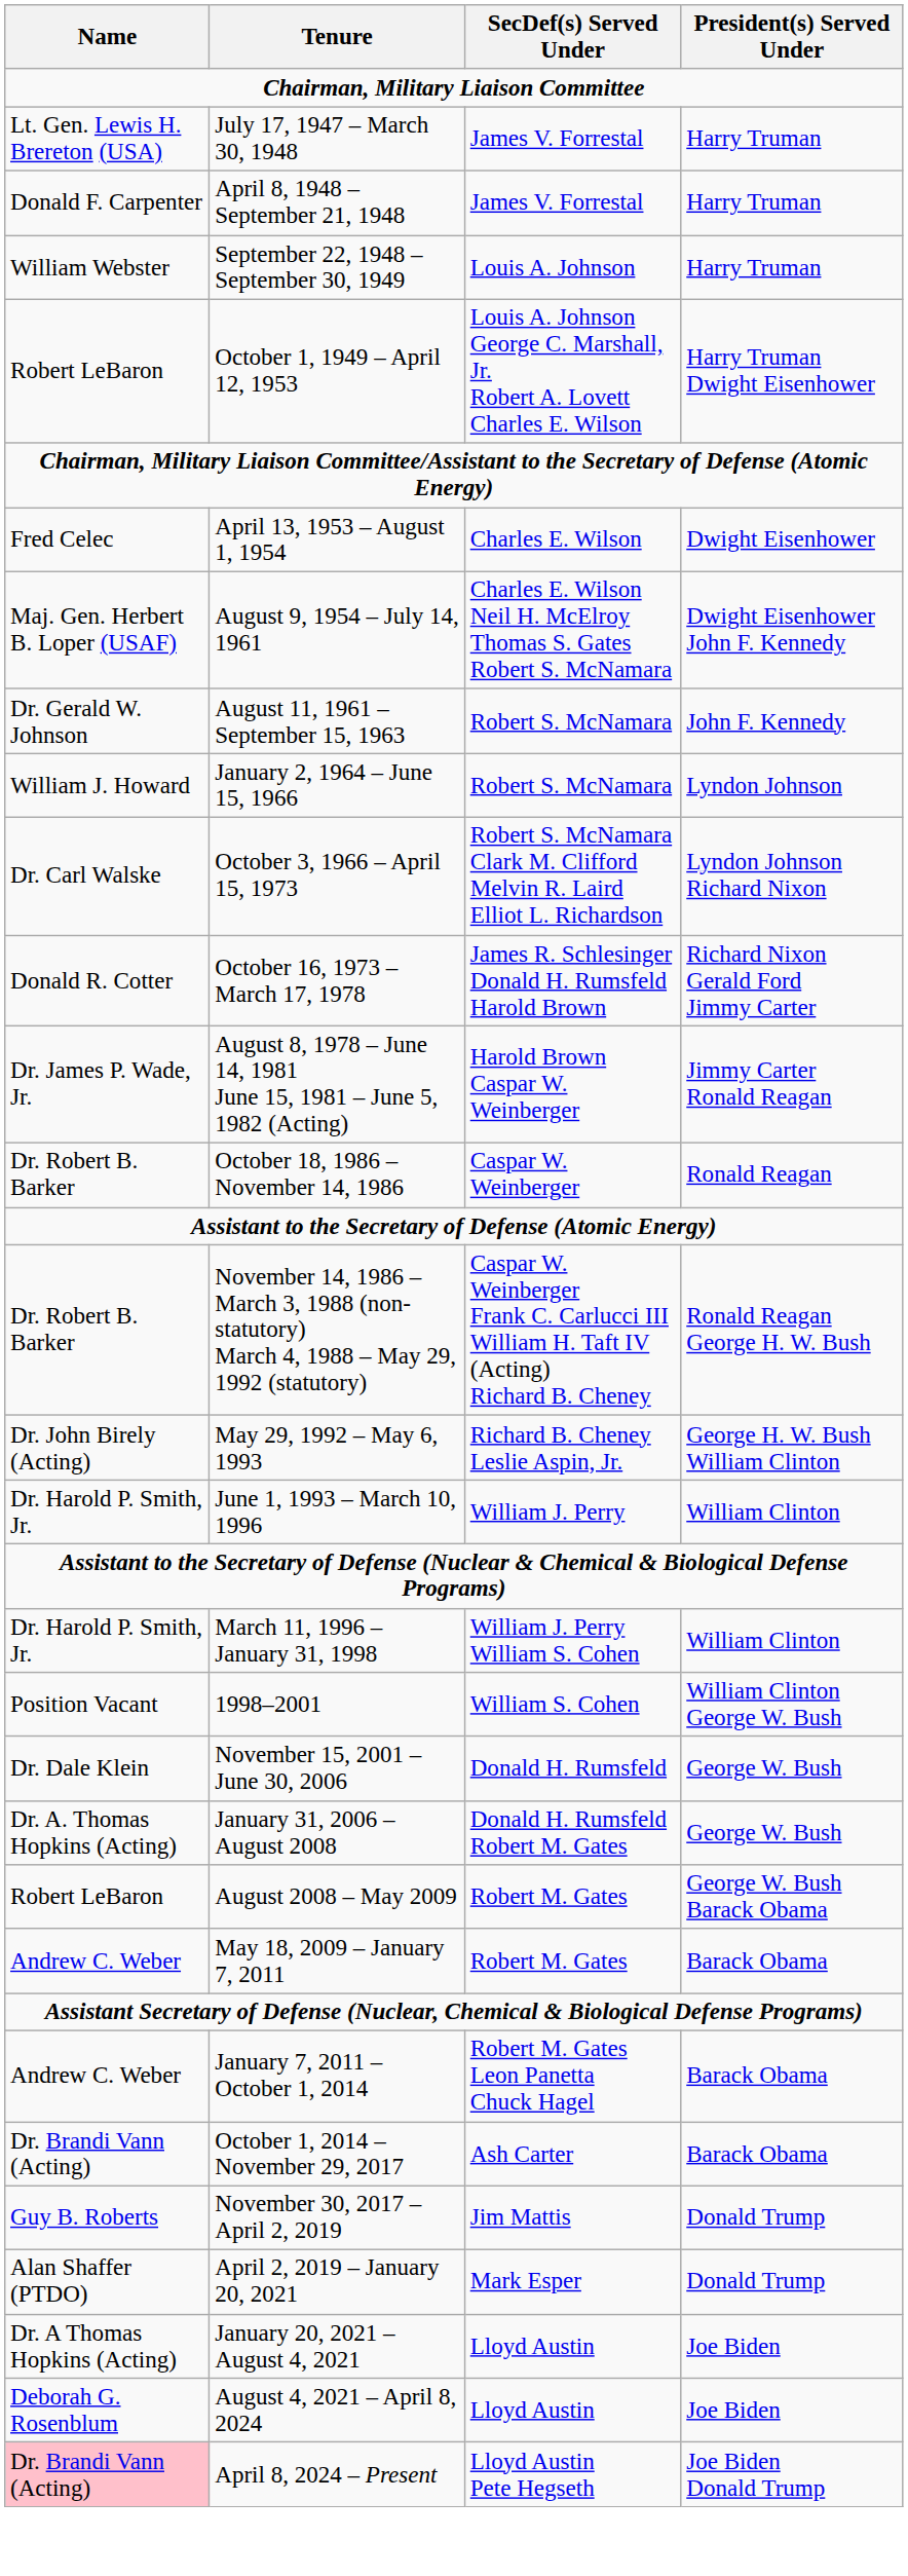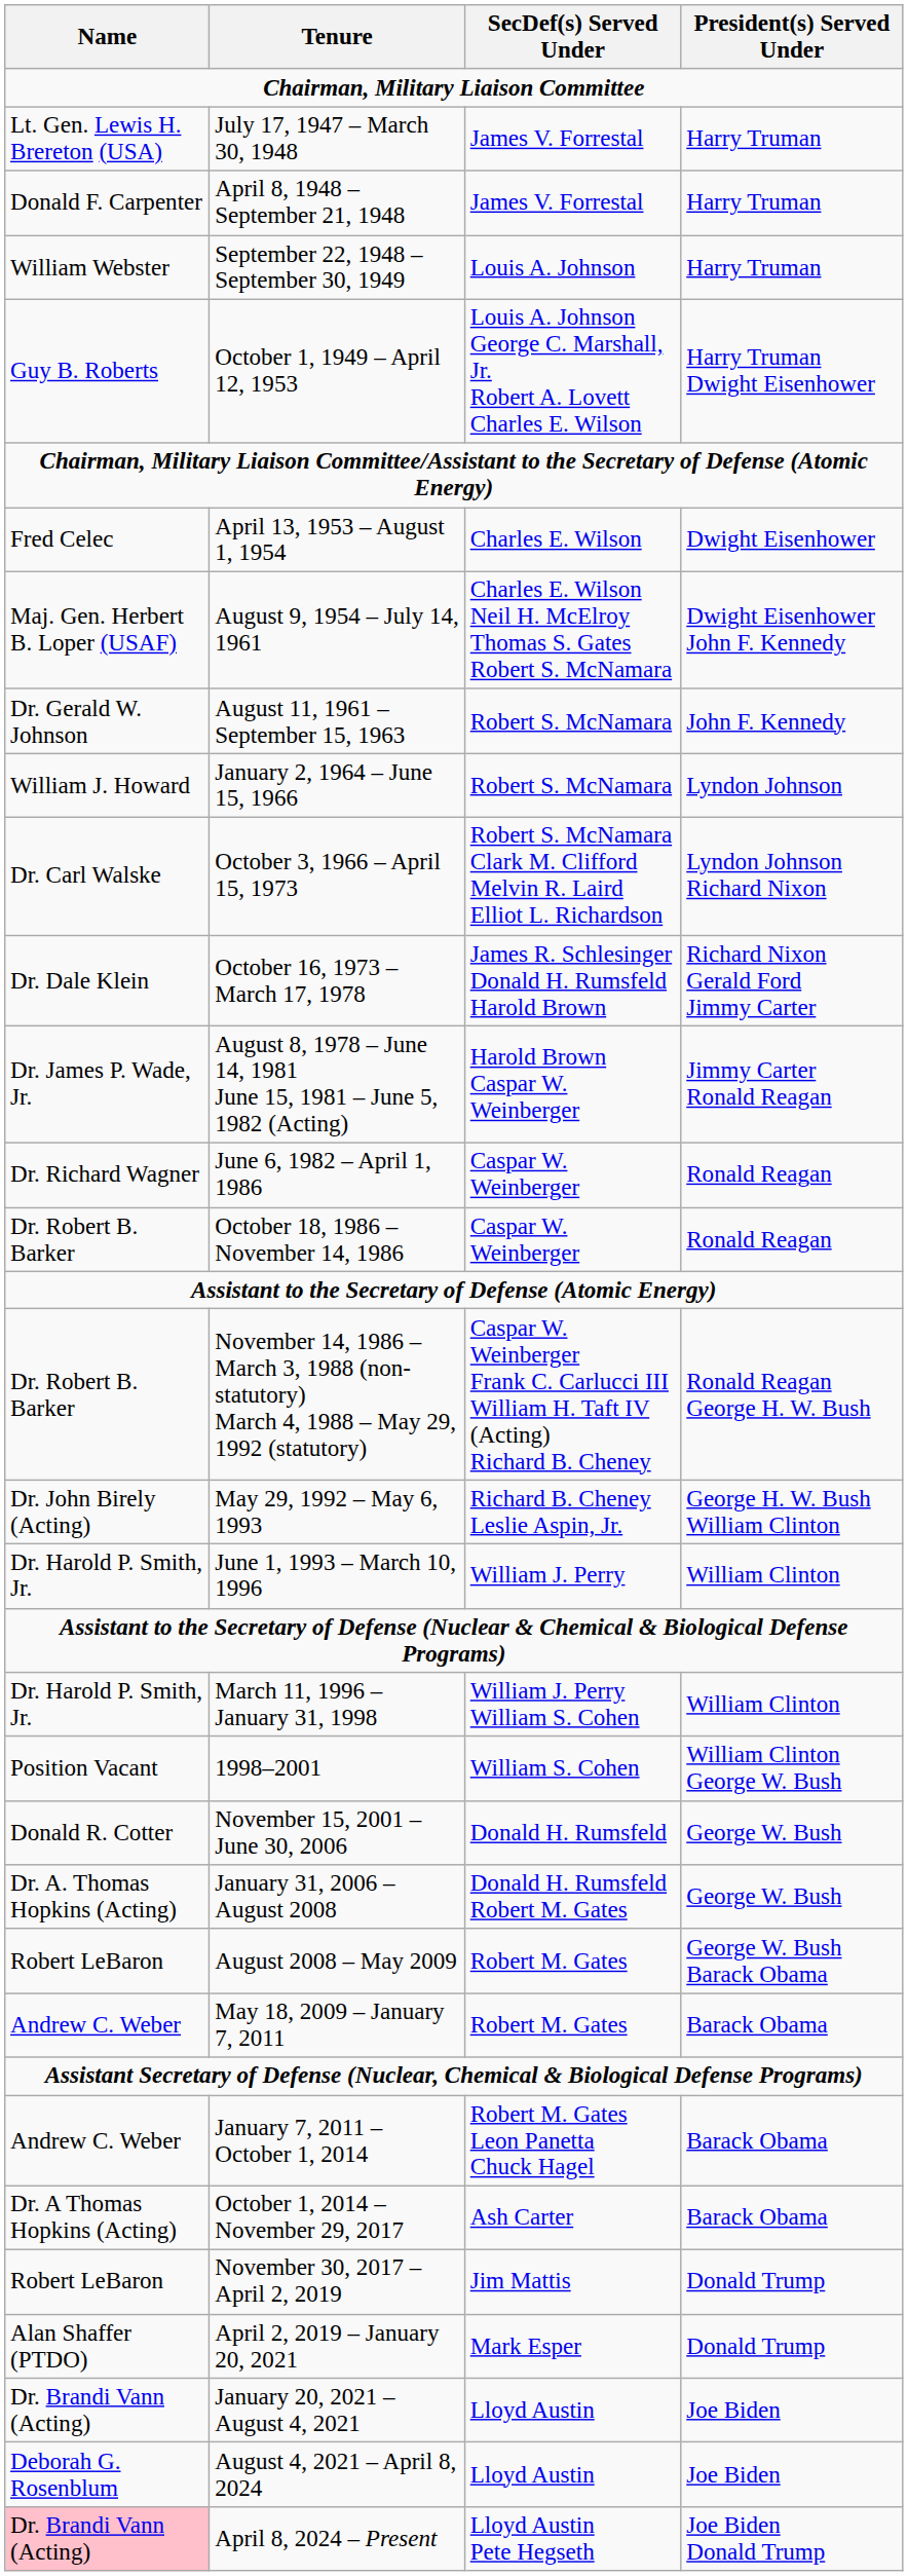 <table class="wikitable">
 <tr>
 <th scope="col" width="200">Name</th>
 <th scope="col" width="280">Tenure</th>
 <th scope="col" width="215">SecDef(s) Served Under</th>
 <th scope="col" width="215">President(s) Served Under</th>
 </tr>
 <tr>
 <td colspan="4" align="center"><strong><em>Chairman, Military Liaison Committee</em></strong></td>
 </tr>
 <tr>
 <td>Lt. Gen. <a href='#'>Lewis H. Brereton</a> <a href='#'>(USA)</a></td>
 <td>July 17, 1947 – March 30, 1948</td>
 <td><a href='#'>James V. Forrestal</a></td>
 <td><a href='#'>Harry Truman</a></td>
 </tr>
 <tr>
 <td>Donald F. Carpenter</td>
 <td>April 8, 1948 – September 21, 1948</td>
 <td><a href='#'>James V. Forrestal</a></td>
 <td><a href='#'>Harry Truman</a></td>
 </tr>
 <tr>
 <td>William Webster</td>
 <td>September 22, 1948 – September 30, 1949</td>
 <td><a href='#'>Louis A. Johnson</a></td>
 <td><a href='#'>Harry Truman</a></td>
 </tr>
 <tr>
-<td>Robert LeBaron</td>
+<td><a href='#'>Guy B. Roberts</a></td>
 <td>October 1, 1949 – April 12, 1953</td>
 <td><a href='#'>Louis A. Johnson</a> <br> <a href='#'>George C. Marshall, Jr.</a> <br> <a href='#'>Robert A. Lovett</a> <br><a href='#'>Charles E. Wilson</a></td>
 <td><a href='#'>Harry Truman</a> <br> <a href='#'>Dwight Eisenhower</a></td>
 </tr>
 <tr>
 <td colspan="4" align="center"><strong><em>Chairman, Military Liaison Committee/Assistant to the Secretary of Defense (Atomic Energy)</em></strong></td>
 </tr>
 <tr>
 <td>Fred Celec</td>
 <td>April 13, 1953 – August 1, 1954</td>
 <td><a href='#'>Charles E. Wilson</a></td>
 <td><a href='#'>Dwight Eisenhower</a></td>
 </tr>
 <tr>
 <td>Maj. Gen. Herbert B. Loper <a href='#'>(USAF)</a></td>
 <td>August 9, 1954 – July 14, 1961</td>
 <td><a href='#'>Charles E. Wilson</a> <br> <a href='#'>Neil H. McElroy</a> <br> <a href='#'>Thomas S. Gates</a>  <br> <a href='#'>Robert S. McNamara</a></td>
 <td><a href='#'>Dwight Eisenhower</a> <br> <a href='#'>John F. Kennedy</a></td>
 </tr>
 <tr>
 <td>Dr. Gerald W. Johnson</td>
 <td>August 11, 1961 – September 15, 1963</td>
 <td><a href='#'>Robert S. McNamara</a></td>
 <td><a href='#'>John F. Kennedy</a></td>
 </tr>
 <tr>
 <td>William J. Howard</td>
 <td>January 2, 1964 – June 15, 1966</td>
 <td><a href='#'>Robert S. McNamara</a></td>
 <td><a href='#'>Lyndon Johnson</a></td>
 </tr>
 <tr>
 <td>Dr. Carl Walske</td>
 <td>October 3, 1966 – April 15, 1973</td>
 <td><a href='#'>Robert S. McNamara</a> <br> <a href='#'>Clark M. Clifford</a> <br> <a href='#'>Melvin R. Laird</a> <br> <a href='#'>Elliot L. Richardson</a></td>
 <td><a href='#'>Lyndon Johnson</a> <br> <a href='#'>Richard Nixon</a></td>
 </tr>
 <tr>
-<td>Donald R. Cotter</td>
+<td>Dr. Dale Klein</td>
 <td>October 16, 1973 – March 17, 1978</td>
 <td><a href='#'>James R. Schlesinger</a> <br> <a href='#'>Donald H. Rumsfeld</a> <br> <a href='#'>Harold Brown</a></td>
 <td><a href='#'>Richard Nixon</a> <br> <a href='#'>Gerald Ford</a> <br> <a href='#'>Jimmy Carter</a></td>
 </tr>
 <tr>
 <td>Dr. James P. Wade, Jr.</td>
 <td>August 8, 1978 – June 14, 1981 <br> June 15, 1981 – June 5, 1982 (Acting)</td>
 <td><a href='#'>Harold Brown</a> <br> <a href='#'>Caspar W. Weinberger</a></td>
 <td><a href='#'>Jimmy Carter</a> <br> <a href='#'>Ronald Reagan</a></td>
+</tr>
+<tr>
+<td>Dr. Richard Wagner</td>
+<td>June 6, 1982 – April 1, 1986</td>
+<td><a href='#'>Caspar W. Weinberger</a></td>
+<td><a href='#'>Ronald Reagan</a></td>
 </tr>
 <tr>
 <td>Dr. Robert B. Barker</td>
 <td>October 18, 1986 – November 14, 1986</td>
 <td><a href='#'>Caspar W. Weinberger</a></td>
 <td><a href='#'>Ronald Reagan</a></td>
 </tr>
 <tr>
 <td colspan="4" align="center"><strong><em>Assistant to the Secretary of Defense (Atomic Energy)</em></strong></td>
 </tr>
 <tr>
 <td>Dr. Robert B. Barker</td>
 <td>November 14, 1986 – March 3, 1988 (non-statutory) <br> March 4, 1988 – May 29, 1992 (statutory)</td>
 <td><a href='#'>Caspar W. Weinberger</a> <br> <a href='#'>Frank C. Carlucci III</a> <br> <a href='#'>William H. Taft IV</a> (Acting) <br> <a href='#'>Richard B. Cheney</a></td>
 <td><a href='#'>Ronald Reagan</a> <br> <a href='#'>George H. W. Bush</a></td>
 </tr>
 <tr>
 <td>Dr. John Birely (Acting)</td>
 <td>May 29, 1992 – May 6, 1993</td>
 <td><a href='#'>Richard B. Cheney</a> <br> <a href='#'>Leslie Aspin, Jr.</a></td>
 <td><a href='#'>George H. W. Bush</a> <br> <a href='#'>William Clinton</a></td>
 </tr>
 <tr>
 <td>Dr. Harold P. Smith, Jr.</td>
 <td>June 1, 1993 – March 10, 1996</td>
 <td><a href='#'>William J. Perry</a></td>
 <td><a href='#'>William Clinton</a></td>
 </tr>
 <tr>
 <td colspan="4" align="center"><strong><em>Assistant to the Secretary of Defense (Nuclear & Chemical & Biological Defense Programs)</em></strong></td>
 </tr>
 <tr>
 <td>Dr. Harold P. Smith, Jr.</td>
 <td>March 11, 1996 – January 31, 1998</td>
 <td><a href='#'>William J. Perry</a> <br> <a href='#'>William S. Cohen</a></td>
 <td><a href='#'>William Clinton</a></td>
 </tr>
 <tr>
 <td>Position Vacant</td>
 <td>1998–2001</td>
 <td><a href='#'>William S. Cohen</a></td>
 <td><a href='#'>William Clinton</a> <br> <a href='#'>George W. Bush</a></td>
 </tr>
 <tr>
-<td>Dr. Dale Klein</td>
+<td>Donald R. Cotter</td>
 <td>November 15, 2001 – June 30, 2006</td>
 <td><a href='#'>Donald H. Rumsfeld</a></td>
 <td><a href='#'>George W. Bush</a></td>
 </tr>
 <tr>
 <td>Dr. A. Thomas Hopkins (Acting)</td>
 <td>January 31, 2006 – August 2008</td>
 <td><a href='#'>Donald H. Rumsfeld</a><br> <a href='#'>Robert M. Gates</a></td>
 <td><a href='#'>George W. Bush</a></td>
 </tr>
 <tr>
 <td>Robert LeBaron</td>
 <td>August 2008 – May 2009</td>
 <td><a href='#'>Robert M. Gates</a></td>
 <td><a href='#'>George W. Bush</a> <br> <a href='#'>Barack Obama</a></td>
 </tr>
 <tr>
 <td><a href='#'>Andrew C. Weber</a></td>
 <td>May 18, 2009 – January 7, 2011</td>
 <td><a href='#'>Robert M. Gates</a></td>
 <td><a href='#'>Barack Obama</a></td>
 </tr>
 <tr>
 <td colspan="4" align="center"><strong><em>Assistant Secretary of Defense (Nuclear, Chemical & Biological Defense Programs)</em></strong></td>
 </tr>
 <tr>
 <td>Andrew C. Weber</td>
 <td>January 7, 2011 – October 1, 2014</td>
 <td><a href='#'>Robert M. Gates</a> <br> <a href='#'>Leon Panetta</a> <br> <a href='#'>Chuck Hagel</a></td>
 <td><a href='#'>Barack Obama</a></td>
 </tr>
 <tr>
-<td>Dr. <a href='#'>Brandi Vann</a> (Acting)</td>
+<td>Dr. A Thomas Hopkins (Acting)</td>
 <td>October 1, 2014 – November 29, 2017</td>
 <td><a href='#'>Ash Carter</a></td>
 <td><a href='#'>Barack Obama</a></td>
 </tr>
 <tr>
-<td><a href='#'>Guy B. Roberts</a></td>
+<td>Robert LeBaron</td>
 <td>November 30, 2017 – April 2, 2019</td>
 <td><a href='#'>Jim Mattis</a></td>
 <td><a href='#'>Donald Trump</a></td>
 </tr>
 <tr>
 <td>Alan Shaffer (PTDO)</td>
 <td>April 2, 2019 – January 20, 2021</td>
 <td><a href='#'>Mark Esper</a></td>
 <td><a href='#'>Donald Trump</a></td>
 </tr>
 <tr>
-<td>Dr. A Thomas Hopkins (Acting)</td>
+<td>Dr. <a href='#'>Brandi Vann</a> (Acting)</td>
 <td>January 20, 2021 – August 4, 2021</td>
 <td><a href='#'>Lloyd Austin</a></td>
 <td><a href='#'>Joe Biden</a></td>
 </tr>
 <tr>
 <td><a href='#'>Deborah G. Rosenblum</a></td>
 <td>August 4, 2021 – April 8, 2024</td>
 <td><a href='#'>Lloyd Austin</a></td>
 <td><a href='#'>Joe Biden</a></td>
 </tr>
 <tr>
 <td style="background: pink;">Dr. <a href='#'>Brandi Vann</a> (Acting)</td>
 <td>April 8, 2024 – <em>Present</em></td>
 <td><a href='#'>Lloyd Austin</a><br><a href='#'>Pete Hegseth</a></td>
 <td><a href='#'>Joe Biden</a><br><a href='#'>Donald Trump</a></td>
 </tr>
 </table>
